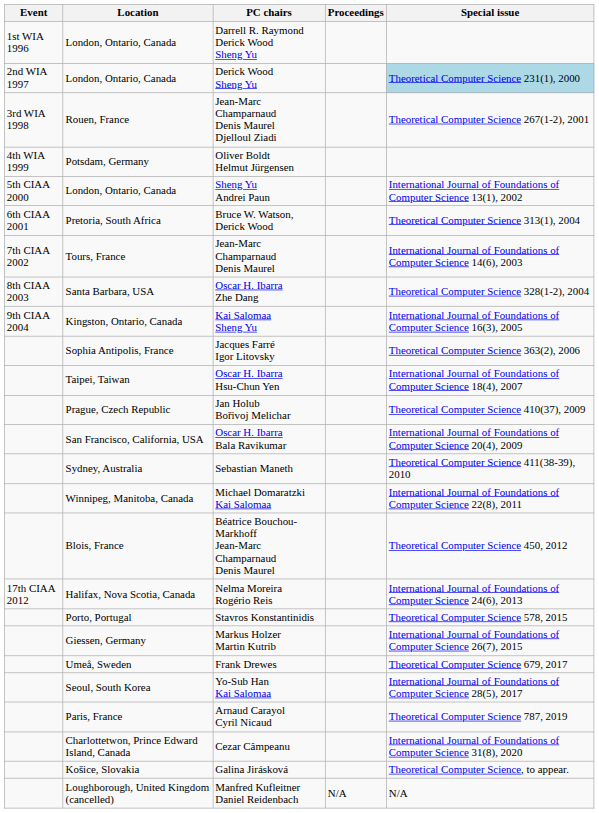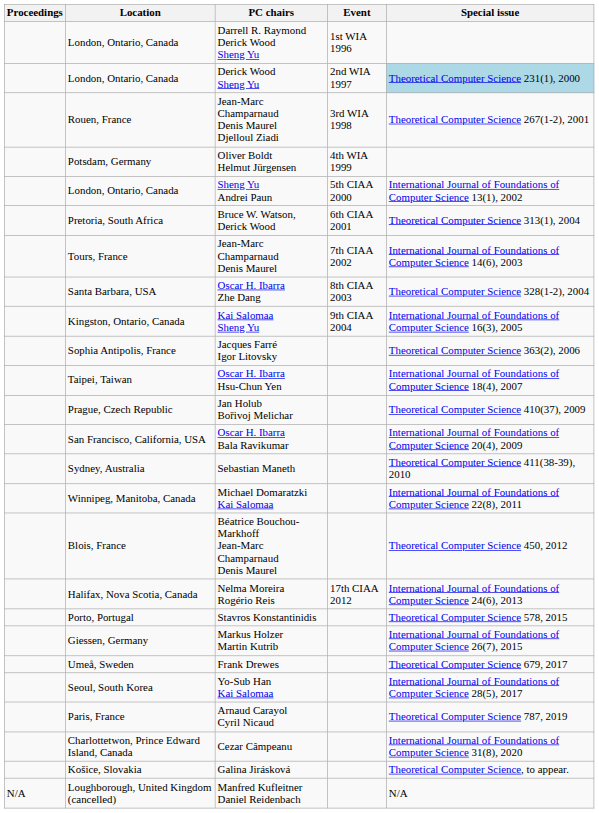 <table class="wikitable">
 <tr>
-<th>Event</th>
+<th>Proceedings</th>
 <th>Location</th>
 <th>PC chairs</th>
-<th>Proceedings</th>
+<th>Event</th>
 <th>Special issue</th>
 </tr>
 <tr>
-<td>1st WIA 1996</td>
+<td></td>
 <td>London, Ontario, Canada</td>
 <td>Darrell R. Raymond <br> Derick Wood <br> <a href='#'>Sheng Yu</a></td>
-<td></td>
+<td>1st WIA 1996</td>
 <td></td>
 </tr>
 <tr>
-<td>2nd WIA 1997</td>
+<td></td>
 <td>London, Ontario, Canada</td>
 <td>Derick Wood <br> <a href='#'>Sheng Yu</a></td>
-<td></td>
+<td>2nd WIA 1997</td>
 <td style="background: lightblue;"><a href='#'>Theoretical Computer Science</a> 231(1), 2000</td>
 </tr>
 <tr>
-<td>3rd WIA 1998</td>
+<td></td>
 <td>Rouen, France</td>
 <td>Jean-Marc Champarnaud <br> Denis Maurel <br> Djelloul Ziadi</td>
-<td></td>
+<td>3rd WIA 1998</td>
 <td><a href='#'>Theoretical Computer Science</a> 267(1-2), 2001</td>
 </tr>
 <tr>
-<td>4th WIA 1999</td>
+<td></td>
 <td>Potsdam, Germany</td>
 <td>Oliver Boldt <br> Helmut Jürgensen</td>
-<td></td>
+<td>4th WIA 1999</td>
 <td></td>
 </tr>
 <tr>
-<td>5th CIAA 2000</td>
+<td></td>
 <td>London, Ontario, Canada</td>
 <td><a href='#'>Sheng Yu</a> <br> Andrei Paun</td>
-<td></td>
+<td>5th CIAA 2000</td>
 <td><a href='#'>International Journal of Foundations of Computer Science</a> 13(1), 2002</td>
 </tr>
 <tr>
-<td>6th CIAA 2001</td>
+<td></td>
 <td>Pretoria, South Africa</td>
 <td>Bruce W. Watson, Derick Wood</td>
-<td></td>
+<td>6th CIAA 2001</td>
 <td><a href='#'>Theoretical Computer Science</a> 313(1), 2004</td>
 </tr>
 <tr>
-<td>7th CIAA 2002</td>
+<td></td>
 <td>Tours, France</td>
 <td>Jean-Marc Champarnaud <br> Denis Maurel</td>
-<td></td>
+<td>7th CIAA 2002</td>
 <td><a href='#'>International Journal of Foundations of Computer Science</a> 14(6), 2003</td>
 </tr>
 <tr>
-<td>8th CIAA 2003</td>
+<td></td>
 <td>Santa Barbara, USA</td>
 <td><a href='#'>Oscar H. Ibarra</a> <br> Zhe Dang</td>
-<td></td>
+<td>8th CIAA 2003</td>
 <td><a href='#'>Theoretical Computer Science</a> 328(1-2), 2004</td>
 </tr>
 <tr>
-<td>9th CIAA 2004</td>
+<td></td>
 <td>Kingston, Ontario, Canada</td>
 <td><a href='#'>Kai Salomaa</a> <br> <a href='#'>Sheng Yu</a></td>
-<td></td>
+<td>9th CIAA 2004</td>
 <td><a href='#'>International Journal of Foundations of Computer Science</a> 16(3), 2005</td>
 </tr>
 <tr>
 <td></td>
 <td>Sophia Antipolis, France</td>
 <td>Jacques Farré <br> Igor Litovsky</td>
 <td></td>
 <td><a href='#'>Theoretical Computer Science</a> 363(2), 2006</td>
 </tr>
 <tr>
 <td></td>
 <td>Taipei, Taiwan</td>
 <td><a href='#'>Oscar H. Ibarra</a> <br> Hsu-Chun Yen</td>
 <td></td>
 <td><a href='#'>International Journal of Foundations of Computer Science</a> 18(4), 2007</td>
 </tr>
 <tr>
 <td></td>
 <td>Prague, Czech Republic</td>
 <td>Jan Holub <br> Bořivoj Melichar</td>
 <td></td>
 <td><a href='#'>Theoretical Computer Science</a> 410(37), 2009</td>
 </tr>
 <tr>
 <td></td>
 <td>San Francisco, California, USA</td>
 <td><a href='#'>Oscar H. Ibarra</a> <br> Bala Ravikumar</td>
 <td></td>
 <td><a href='#'>International Journal of Foundations of Computer Science</a> 20(4), 2009</td>
 </tr>
 <tr>
 <td></td>
 <td>Sydney, Australia</td>
 <td>Sebastian Maneth</td>
 <td></td>
 <td><a href='#'>Theoretical Computer Science</a> 411(38-39), 2010</td>
 </tr>
 <tr>
 <td></td>
 <td>Winnipeg, Manitoba, Canada</td>
 <td>Michael Domaratzki <br> <a href='#'>Kai Salomaa</a></td>
 <td></td>
 <td><a href='#'>International Journal of Foundations of Computer Science</a> 22(8), 2011</td>
 </tr>
 <tr>
 <td></td>
 <td>Blois, France</td>
 <td>Béatrice Bouchou-Markhoff <br> Jean-Marc Champarnaud <br> Denis Maurel</td>
 <td></td>
 <td><a href='#'>Theoretical Computer Science</a> 450, 2012</td>
 </tr>
 <tr>
-<td>17th CIAA 2012</td>
+<td></td>
 <td>Halifax, Nova Scotia, Canada</td>
 <td>Nelma Moreira <br> Rogério Reis</td>
-<td></td>
+<td>17th CIAA 2012</td>
 <td><a href='#'>International Journal of Foundations of Computer Science</a> 24(6), 2013</td>
 </tr>
 <tr>
 <td></td>
 <td>Porto, Portugal</td>
 <td>Stavros Konstantinidis</td>
 <td></td>
 <td><a href='#'>Theoretical Computer Science</a> 578, 2015</td>
 </tr>
 <tr>
 <td></td>
 <td>Giessen, Germany</td>
 <td>Markus Holzer <br> Martin Kutrib</td>
 <td></td>
 <td><a href='#'>International Journal of Foundations of Computer Science</a> 26(7), 2015</td>
 </tr>
 <tr>
 <td></td>
 <td>Umeå, Sweden</td>
 <td>Frank Drewes</td>
 <td></td>
 <td><a href='#'>Theoretical Computer Science</a> 679, 2017</td>
 </tr>
 <tr>
 <td></td>
 <td>Seoul, South Korea</td>
 <td>Yo-Sub Han <br> <a href='#'>Kai Salomaa</a></td>
 <td></td>
 <td><a href='#'>International Journal of Foundations of Computer Science</a> 28(5), 2017</td>
 </tr>
 <tr>
 <td></td>
 <td>Paris, France</td>
 <td>Arnaud Carayol <br> Cyril Nicaud</td>
 <td></td>
 <td><a href='#'>Theoretical Computer Science</a> 787, 2019</td>
 </tr>
 <tr>
 <td></td>
 <td>Charlottetwon, Prince Edward Island, Canada</td>
 <td>Cezar Câmpeanu</td>
 <td></td>
 <td><a href='#'>International Journal of Foundations of Computer Science</a> 31(8), 2020</td>
 </tr>
 <tr>
 <td></td>
 <td>Košice, Slovakia</td>
 <td>Galina Jirásková</td>
 <td></td>
 <td><a href='#'>Theoretical Computer Science</a>, to appear.</td>
 </tr>
 <tr>
-<td></td>
+<td>N/A</td>
 <td>Loughborough, United Kingdom (cancelled)</td>
 <td>Manfred Kufleitner <br> Daniel Reidenbach</td>
-<td>N/A</td>
+<td></td>
 <td>N/A</td>
 </tr>
 </table>
